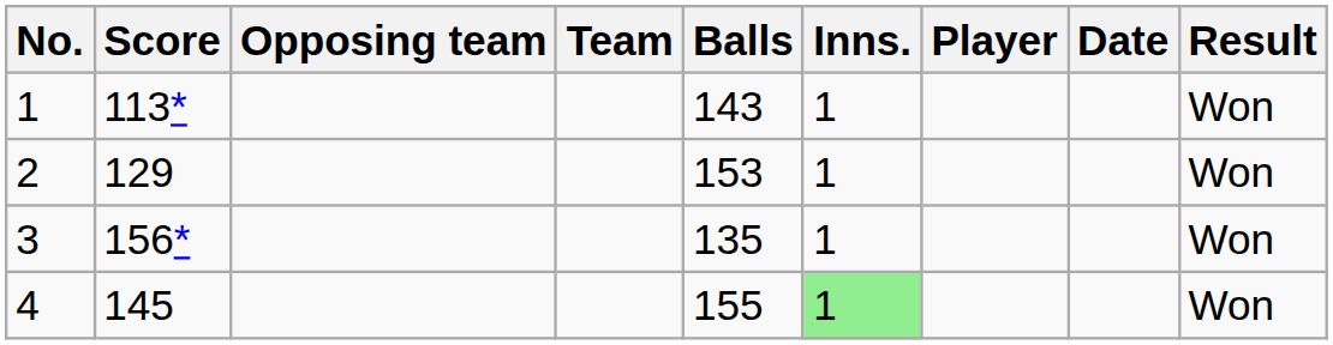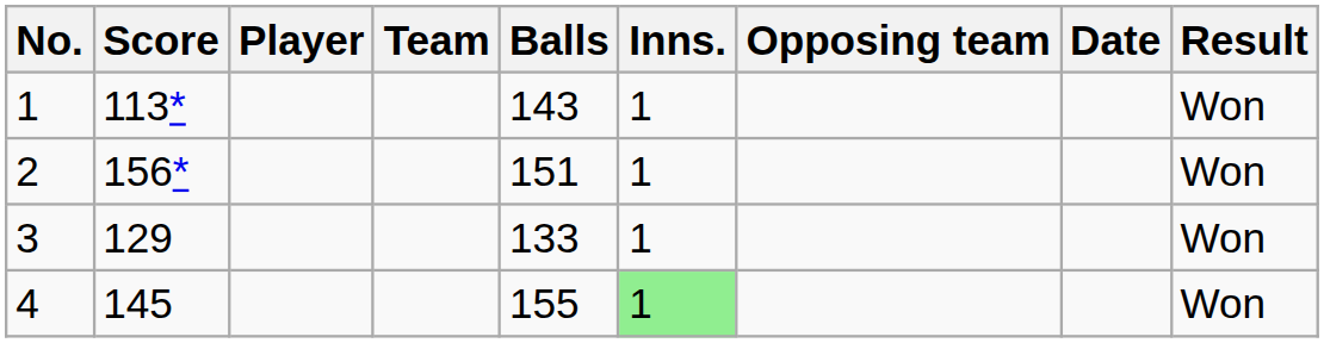 <table class="wikitable sortable" style="font-size:95%">
 <tr>
 <th>No.</th>
 <th>Score</th>
-<th>Opposing team</th>
+<th>Player</th>
 <th>Team</th>
 <th>Balls</th>
 <th>Inns.</th>
-<th>Player</th>
+<th>Opposing team</th>
 <th>Date</th>
 <th>Result</th>
 </tr>
 <tr>
 <td>1</td>
 <td> 113<a href='#'>*</a></td>
 <td></td>
 <td></td>
 <td>143</td>
 <td>1</td>
 <td></td>
 <td></td>
 <td>Won</td>
 </tr>
 <tr>
 <td>2</td>
-<td> 129</td>
+<td> 156<a href='#'>*</a></td>
 <td></td>
 <td></td>
-<td>153</td>
+<td>151</td>
 <td>1</td>
 <td></td>
 <td></td>
 <td>Won</td>
 </tr>
 <tr>
 <td>3</td>
-<td> 156<a href='#'>*</a></td>
+<td> 129</td>
 <td></td>
 <td></td>
-<td>135</td>
+<td>133</td>
 <td>1</td>
 <td></td>
 <td></td>
 <td>Won</td>
 </tr>
 <tr>
 <td>4</td>
 <td> 145</td>
 <td></td>
 <td></td>
 <td>155</td>
 <td style="background: lightgreen;">1</td>
 <td></td>
 <td></td>
 <td>Won</td>
 </tr>
 </table>
